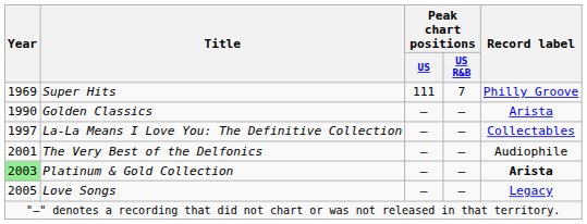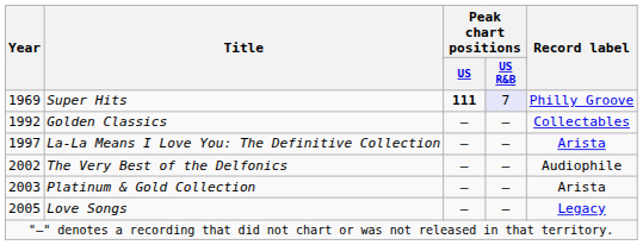 <table class="wikitable" style="text-align:center;">
 <tr>
 <th rowspan="2">Year</th>
 <th rowspan="2">Title</th>
 <th colspan="2">Peak chart positions</th>
 <th rowspan="2">Record label</th>
 </tr>
 <tr style="font-size:smaller;">
 <th width="35"><a href='#'>US</a><br></th>
 <th width="35"><a href='#'>US<br>R&B</a><br></th>
 </tr>
 <tr>
 <td>1969</td>
 <td style="text-align:left;"><em>Super Hits</em></td>
-<td>111</td>
-<td>7</td>
+<td><strong>111</strong></td>
+<td style="background: lavender;">7</td>
 <td><a href='#'>Philly Groove</a></td>
 </tr>
 <tr>
-<td>1990</td>
+<td>1992</td>
 <td style="text-align:left;"><em>Golden Classics</em></td>
 <td>—</td>
 <td>—</td>
-<td><a href='#'>Arista</a></td>
+<td><a href='#'>Collectables</a></td>
 </tr>
 <tr>
 <td>1997</td>
 <td style="text-align:left;"><em>La-La Means I Love You: The Definitive Collection</em></td>
 <td>—</td>
 <td>—</td>
-<td><a href='#'>Collectables</a></td>
+<td><a href='#'>Arista</a></td>
 </tr>
 <tr>
-<td>2001</td>
+<td>2002</td>
 <td style="text-align:left;"><em>The Very Best of the Delfonics</em></td>
 <td>—</td>
 <td>—</td>
 <td>Audiophile</td>
 </tr>
 <tr>
-<td style="background: lightgreen;">2003</td>
+<td>2003</td>
 <td style="text-align:left;"><em>Platinum & Gold Collection</em></td>
 <td>—</td>
 <td>—</td>
-<td><strong>Arista</strong></td>
+<td>Arista</td>
 </tr>
 <tr>
 <td>2005</td>
 <td style="text-align:left;"><em>Love Songs</em></td>
 <td>—</td>
 <td>—</td>
 <td><a href='#'>Legacy</a></td>
 </tr>
 <tr>
 <td colspan="15" style="font-size:90%">"—" denotes a recording that did not chart or was not released in that territory.</td>
 </tr>
 </table>
